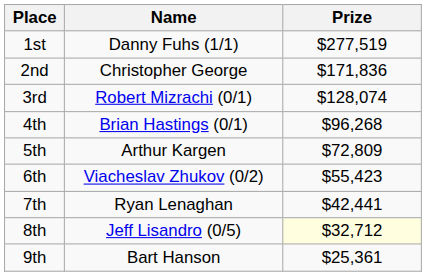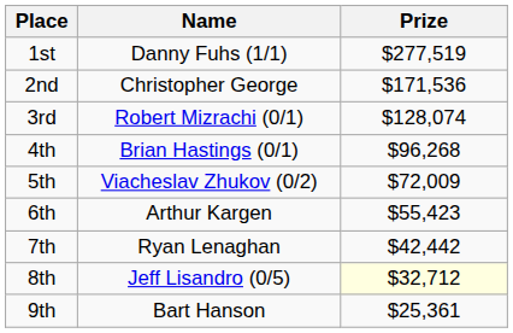 <table class="wikitable">
 <tr>
 <th width="50">Place</th>
 <th width="200">Name</th>
 <th width="125">Prize</th>
 </tr>
 <tr>
 <td align = "center">1st</td>
 <td align = "center">Danny Fuhs (1/1)</td>
 <td align = "center">$277,519</td>
 </tr>
 <tr>
 <td align = "center">2nd</td>
 <td align = "center">Christopher George</td>
-<td align = "center">$171,836</td>
+<td align = "center">$171,536</td>
 </tr>
 <tr>
 <td align = "center">3rd</td>
 <td align = "center"><a href='#'>Robert Mizrachi</a> (0/1)</td>
 <td align = "center">$128,074</td>
 </tr>
 <tr>
 <td align = "center">4th</td>
 <td align = "center"><a href='#'>Brian Hastings</a> (0/1)</td>
 <td align = "center">$96,268</td>
 </tr>
 <tr>
 <td align = "center">5th</td>
-<td align = "center">Arthur Kargen</td>
-<td align = "center">$72,809</td>
+<td align = "center"><a href='#'>Viacheslav Zhukov</a> (0/2)</td>
+<td align = "center">$72,009</td>
 </tr>
 <tr>
 <td align = "center">6th</td>
-<td align = "center"><a href='#'>Viacheslav Zhukov</a> (0/2)</td>
+<td align = "center">Arthur Kargen</td>
 <td align = "center">$55,423</td>
 </tr>
 <tr>
 <td align = "center">7th</td>
 <td align = "center">Ryan Lenaghan</td>
-<td align = "center">$42,441</td>
+<td align = "center">$42,442</td>
 </tr>
 <tr>
 <td align = "center">8th</td>
 <td align = "center"><a href='#'>Jeff Lisandro</a> (0/5)</td>
 <td align = "center" style="background: lightyellow;">$32,712</td>
 </tr>
 <tr>
 <td align = "center">9th</td>
 <td align = "center">Bart Hanson</td>
 <td align = "center">$25,361</td>
 </tr>
 </table>
